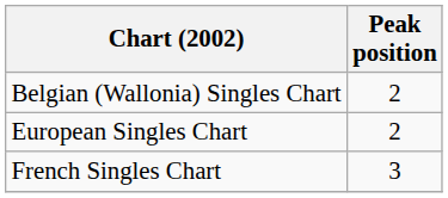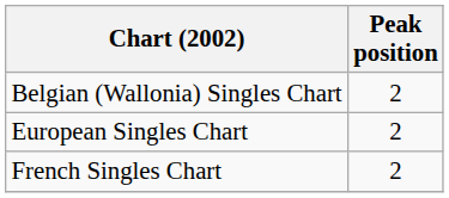 <table class="wikitable sortable">
 <tr>
 <th>Chart (2002)</th>
 <th>Peak<br>position</th>
 </tr>
 <tr>
 <td>Belgian (Wallonia) Singles Chart</td>
 <td align="center">2</td>
 </tr>
 <tr>
 <td>European Singles Chart</td>
 <td align="center">2</td>
 </tr>
 <tr>
 <td>French Singles Chart</td>
-<td align="center">3</td>
+<td align="center">2</td>
 </tr>
 <tr>
 </tr>
 </table>
